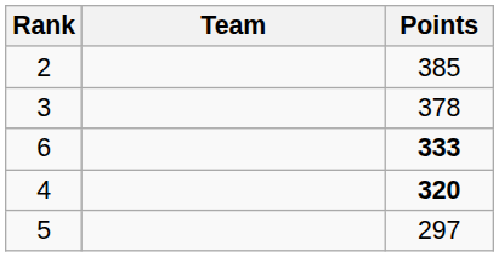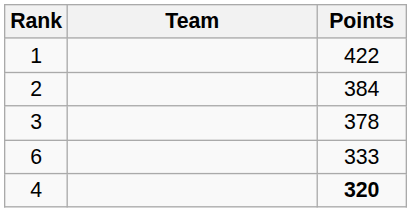 <table class="wikitable" style="text-align:center;">
 <tr>
 <th width=40>Rank</th>
 <th width=180>Team</th>
 <th width=60>Points</th>
 </tr>
 <tr>
+<td>1</td>
+<td align=left></td>
+<td>422</td>
+</tr>
+<tr>
 <td>2</td>
 <td align=left></td>
-<td>385</td>
+<td>384</td>
 </tr>
 <tr>
 <td>3</td>
 <td align=left></td>
 <td>378</td>
 </tr>
 <tr>
 <td>6</td>
 <td align=left></td>
-<td><strong>333</strong></td>
+<td>333</td>
 </tr>
 <tr>
 <td>4</td>
 <td align=left></td>
 <td><strong>320</strong></td>
 </tr>
-<tr>
-<td>5</td>
-<td align=left></td>
-<td>297</td>
-</tr>
 </table>
